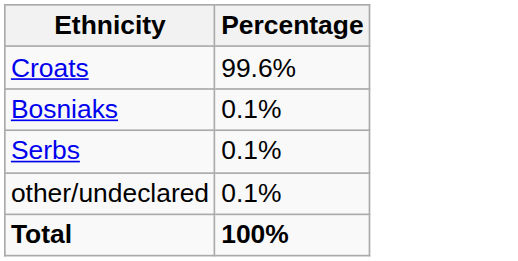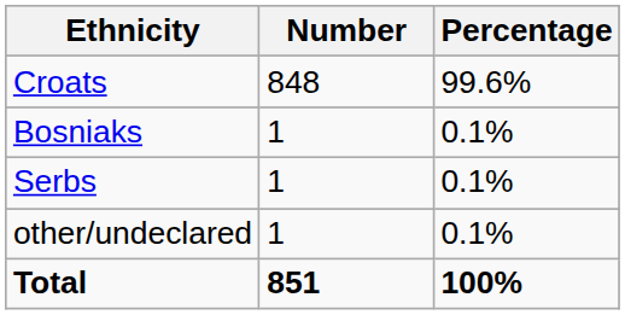 <table class="wikitable">
 <tr>
 <th width="100px">Ethnicity</th>
+<th width="80px">Number</th>
 <th width="80px">Percentage</th>
 </tr>
 <tr>
 <td><a href='#'>Croats</a></td>
+<td>848</td>
 <td>99.6%</td>
 </tr>
 <tr>
 <td><a href='#'>Bosniaks</a></td>
+<td>1</td>
 <td>0.1%</td>
 </tr>
 <tr>
 <td><a href='#'>Serbs</a></td>
+<td>1</td>
 <td>0.1%</td>
 </tr>
 <tr>
 <td>other/undeclared</td>
+<td>1</td>
 <td>0.1%</td>
 </tr>
 <tr>
 <td><strong>Total</strong></td>
+<td><strong>851</strong></td>
 <td><strong>100%</strong></td>
 </tr>
 </table>
